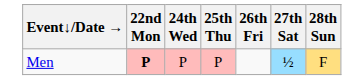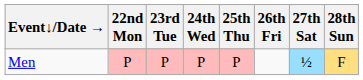 <table class="wikitable" style="margin:0.5em auto; font-size:90%; line-height:1.25em; text-align:center;">
 <tr>
 <th>Event↓/Date →</th>
 <th>22nd<br>Mon</th>
+<th>23rd<br>Tue</th>
 <th>24th<br>Wed</th>
 <th>25th<br>Thu</th>
 <th>26th<br>Fri</th>
 <th>27th<br>Sat</th>
 <th>28th<br>Sun</th>
 </tr>
 <tr>
 <td style="text-align:left;"><a href='#'>Men</a></td>
-<td bgcolor="#FFBBBB"><strong>P</strong></td>
+<td bgcolor="#FFBBBB">P</td>
+<td bgcolor="#FFBBBB">P</td>
 <td bgcolor="#FFBBBB">P</td>
 <td bgcolor="#FFBBBB">P</td>
 <td></td>
 <td bgcolor="#97DEFF">½</td>
 <td bgcolor="#FFDF80">F</td>
 </tr>
 </table>
